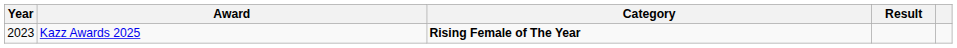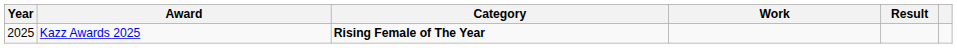 <table class="wikitable sortable mw-collapsible">
 <tr>
 <th scope="col" style="width:1em;">Year</th>
 <th scope="col" style="width:35em;">Award</th>
 <th scope="col" style="width:40em;">Category</th>
+<th scope="col" style="width:25em;">Work</th>
 <th scope="col" style="width:5em;">Result</th>
 <th scope="col" style="width:1em;" class="unsortable"></th>
 </tr>
 <tr>
-<td>2023</td>
+<td>2025</td>
 <td><a href='#'>Kazz Awards 2025</a></td>
 <td><strong>Rising Female of The Year</strong></td>
+<td></td>
 <td></td>
 <td style="text-align: center;"></td>
 </tr>
 </table>
